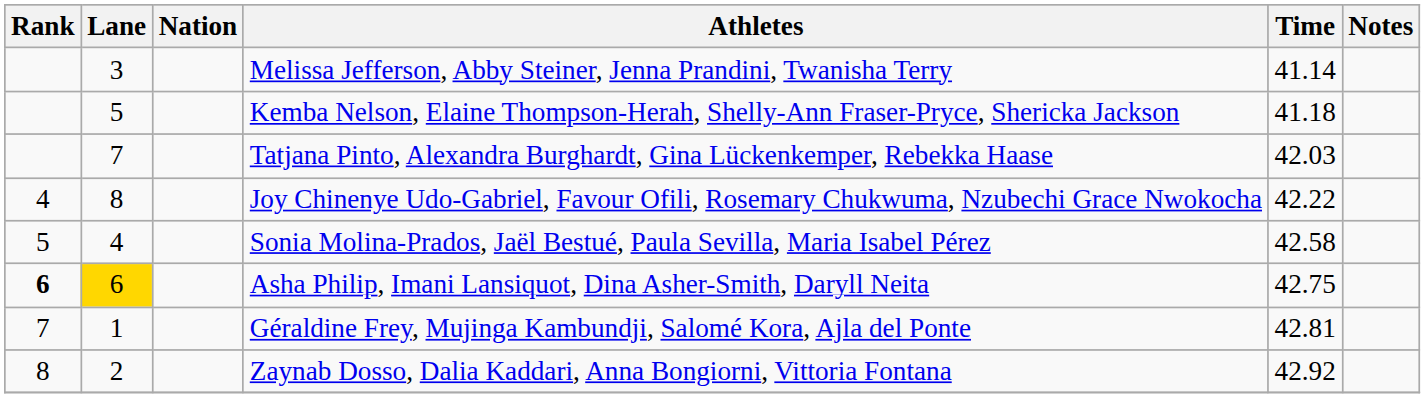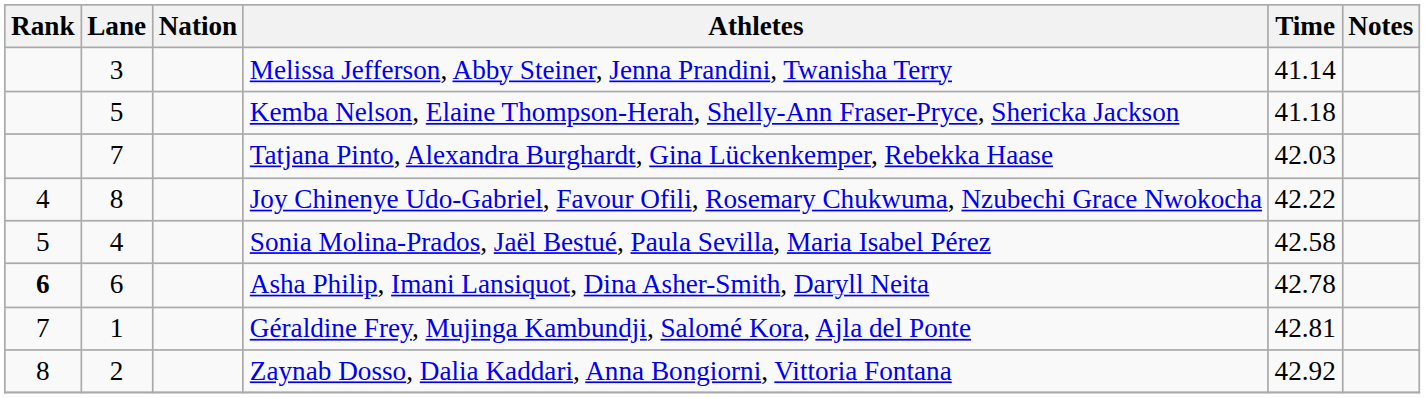 <table class="wikitable sortable" style="text-align:center">
 <tr>
 <th>Rank</th>
 <th>Lane</th>
 <th>Nation</th>
 <th>Athletes</th>
 <th>Time</th>
 <th>Notes</th>
 </tr>
 <tr>
 <td></td>
 <td>3</td>
 <td align=left></td>
 <td align=left><a href='#'>Melissa Jefferson</a>, <a href='#'>Abby Steiner</a>, <a href='#'>Jenna Prandini</a>, <a href='#'>Twanisha Terry</a></td>
 <td>41.14</td>
 <td></td>
 </tr>
 <tr>
 <td></td>
 <td>5</td>
 <td align=left></td>
 <td align=left><a href='#'>Kemba Nelson</a>, <a href='#'>Elaine Thompson-Herah</a>, <a href='#'>Shelly-Ann Fraser-Pryce</a>, <a href='#'>Shericka Jackson</a></td>
 <td>41.18</td>
 <td></td>
 </tr>
 <tr>
 <td></td>
 <td>7</td>
 <td align=left></td>
 <td align=left><a href='#'>Tatjana Pinto</a>, <a href='#'>Alexandra Burghardt</a>, <a href='#'>Gina Lückenkemper</a>, <a href='#'>Rebekka Haase</a></td>
 <td>42.03</td>
 <td></td>
 </tr>
 <tr>
 <td>4</td>
 <td>8</td>
 <td align=left></td>
 <td align=left><a href='#'>Joy Chinenye Udo-Gabriel</a>, <a href='#'>Favour Ofili</a>, <a href='#'>Rosemary Chukwuma</a>, <a href='#'>Nzubechi Grace Nwokocha</a></td>
 <td>42.22</td>
 <td></td>
 </tr>
 <tr>
 <td>5</td>
 <td>4</td>
 <td align=left></td>
 <td align=left><a href='#'>Sonia Molina-Prados</a>, <a href='#'>Jaël Bestué</a>, <a href='#'>Paula Sevilla</a>, <a href='#'>Maria Isabel Pérez</a></td>
 <td>42.58</td>
 <td></td>
 </tr>
 <tr>
 <td><strong>6</strong></td>
-<td style="background: gold;">6</td>
+<td>6</td>
 <td align=left></td>
 <td align=left><a href='#'>Asha Philip</a>, <a href='#'>Imani Lansiquot</a>, <a href='#'>Dina Asher-Smith</a>, <a href='#'>Daryll Neita</a></td>
-<td>42.75</td>
+<td>42.78</td>
 <td></td>
 </tr>
 <tr>
 <td>7</td>
 <td>1</td>
 <td align=left></td>
 <td align=left><a href='#'>Géraldine Frey</a>, <a href='#'>Mujinga Kambundji</a>, <a href='#'>Salomé Kora</a>, <a href='#'>Ajla del Ponte</a></td>
 <td>42.81</td>
 <td></td>
 </tr>
 <tr>
 <td>8</td>
 <td>2</td>
 <td align=left></td>
 <td align=left><a href='#'>Zaynab Dosso</a>, <a href='#'>Dalia Kaddari</a>, <a href='#'>Anna Bongiorni</a>, <a href='#'>Vittoria Fontana</a></td>
 <td>42.92</td>
 <td></td>
 </tr>
 <tr>
 </tr>
 </table>
